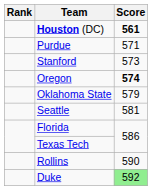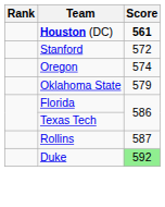 <table class="wikitable sortable" style="text-align:center">
 <tr>
 <th dat-sort-type=number>Rank</th>
 <th>Team</th>
 <th>Score</th>
 </tr>
 <tr>
 <td></td>
 <td align=left><strong><a href='#'>Houston</a></strong> (DC)</td>
 <td><strong>561</strong></td>
 </tr>
 <tr>
 <td></td>
-<td align=left><a href='#'>Purdue</a></td>
-<td>571</td>
-</tr>
-<tr>
-<td></td>
 <td align=left><a href='#'>Stanford</a></td>
-<td>573</td>
+<td>572</td>
 </tr>
 <tr>
 <td></td>
 <td align=left><a href='#'>Oregon</a></td>
-<td><strong>574</strong></td>
+<td>574</td>
 </tr>
 <tr>
 <td></td>
 <td align=left><a href='#'>Oklahoma State</a></td>
 <td>579</td>
-</tr>
-<tr>
-<td></td>
-<td align=left><a href='#'>Seattle</a></td>
-<td>581</td>
 </tr>
 <tr>
 <td rowspan=2></td>
 <td align=left><a href='#'>Florida</a></td>
 <td rowspan=2>586</td>
 </tr>
 <tr>
 <td align=left><a href='#'>Texas Tech</a></td>
 </tr>
 <tr>
 <td></td>
 <td align=left><a href='#'>Rollins</a></td>
-<td>590</td>
+<td>587</td>
 </tr>
 <tr>
 <td></td>
 <td align=left><a href='#'>Duke</a></td>
 <td style="background: lightgreen;">592</td>
 </tr>
 </table>
